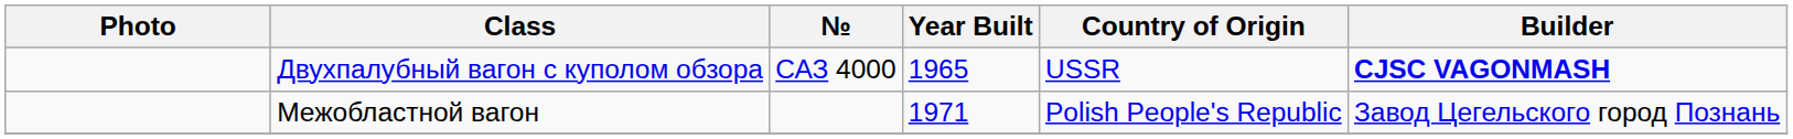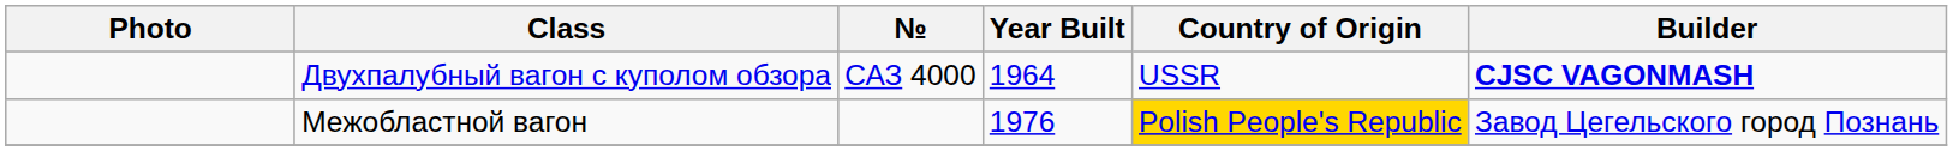 <table class="wikitable  wide">
 <tr>
 <th width=150px class="unsortable">Photo</th>
 <th>Class</th>
 <th>№</th>
 <th>Year Built</th>
 <th>Country of Origin</th>
 <th>Builder</th>
 </tr>
 <tr>
 <td></td>
 <td><a href='#'>Двухпалубный вагон с куполом обзора</a></td>
 <td><a href='#'>САЗ</a> 4000</td>
-<td><a href='#'>1965</a></td>
+<td><a href='#'>1964</a></td>
 <td><a href='#'>USSR</a></td>
 <td><strong><a href='#'>CJSC VAGONMASH</a></strong></td>
 </tr>
 <tr>
 <td></td>
 <td>Межобластной вагон</td>
 <td></td>
-<td><a href='#'>1971</a></td>
-<td><a href='#'>Polish People's Republic</a></td>
+<td><a href='#'>1976</a></td>
+<td style="background: gold;"><a href='#'>Polish People's Republic</a></td>
 <td><a href='#'>Завод Цегельского</a> город <a href='#'>Познань</a></td>
 </tr>
 <tr>
 </tr>
 </table>
